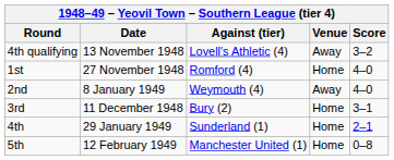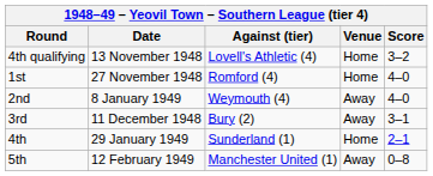 <table class="wikitable">
 <tr>
 <th colspan=5><strong><a href='#'>1948–49</a> – <a href='#'>Yeovil Town</a> – <a href='#'>Southern League</a> (tier 4)</strong></th>
 </tr>
 <tr>
 <th>Round</th>
 <th>Date</th>
 <th>Against (tier)</th>
 <th>Venue</th>
 <th>Score</th>
 </tr>
 <tr>
 <td>4th qualifying</td>
 <td>13 November 1948</td>
 <td><a href='#'>Lovell's Athletic</a> (4)</td>
-<td>Away</td>
+<td>Home</td>
 <td>3–2</td>
 </tr>
 <tr>
 <td>1st</td>
 <td>27 November 1948</td>
 <td><a href='#'>Romford</a> (4)</td>
 <td>Home</td>
 <td>4–0</td>
 </tr>
 <tr>
 <td>2nd</td>
 <td>8 January 1949</td>
 <td><a href='#'>Weymouth</a> (4)</td>
 <td>Away</td>
 <td>4–0</td>
 </tr>
 <tr>
 <td>3rd</td>
 <td>11 December 1948</td>
 <td><a href='#'>Bury</a> (2)</td>
-<td>Home</td>
+<td>Away</td>
 <td>3–1</td>
 </tr>
 <tr>
 <td>4th</td>
 <td>29 January 1949</td>
 <td><a href='#'>Sunderland</a> (1)</td>
 <td>Home</td>
 <td><a href='#'>2–1</a></td>
 </tr>
 <tr>
 <td>5th</td>
 <td>12 February 1949</td>
 <td><a href='#'>Manchester United</a> (1)</td>
-<td>Home</td>
+<td>Away</td>
 <td>0–8</td>
 </tr>
 </table>
